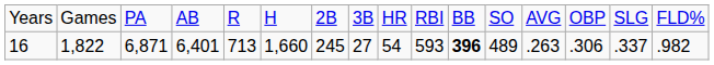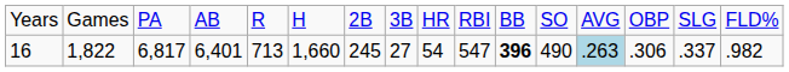 <table class="wikitable">
 <tr>
 <td>Years</td>
 <td>Games</td>
 <td><a href='#'>PA</a></td>
 <td><a href='#'>AB</a></td>
 <td><a href='#'>R</a></td>
 <td><a href='#'>H</a></td>
 <td><a href='#'>2B</a></td>
 <td><a href='#'>3B</a></td>
 <td><a href='#'>HR</a></td>
 <td><a href='#'>RBI</a></td>
 <td><a href='#'>BB</a></td>
 <td><a href='#'>SO</a></td>
 <td><a href='#'>AVG</a></td>
 <td><a href='#'>OBP</a></td>
 <td><a href='#'>SLG</a></td>
 <td><a href='#'>FLD%</a></td>
 </tr>
 <tr>
 <td>16</td>
 <td>1,822</td>
-<td>6,871</td>
+<td>6,817</td>
 <td>6,401</td>
 <td>713</td>
 <td>1,660</td>
 <td>245</td>
 <td>27</td>
 <td>54</td>
-<td>593</td>
+<td>547</td>
 <td><strong>396</strong></td>
-<td>489</td>
-<td>.263</td>
+<td>490</td>
+<td style="background: lightblue;">.263</td>
 <td>.306</td>
 <td>.337</td>
 <td>.982</td>
 </tr>
 </table>
